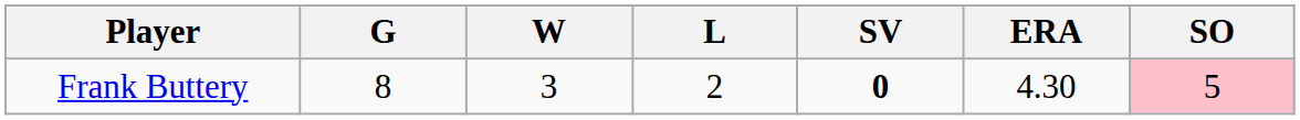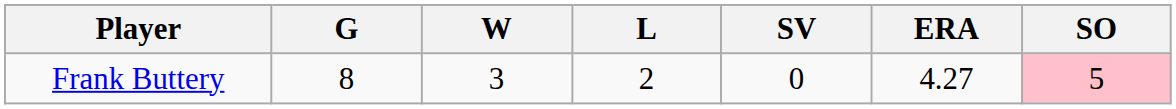 <table class="wikitable sortable">
 <tr>
 <th bgcolor="#DDDDFF" width="16%">Player</th>
 <th bgcolor="#DDDDFF" width="9%">G</th>
 <th bgcolor="#DDDDFF" width="9%">W</th>
 <th bgcolor="#DDDDFF" width="9%">L</th>
 <th bgcolor="#DDDDFF" width="9%">SV</th>
 <th bgcolor="#DDDDFF" width="9%">ERA</th>
 <th bgcolor="#DDDDFF" width="9%">SO</th>
 </tr>
 <tr align=center>
 <td><a href='#'>Frank Buttery</a></td>
 <td>8</td>
 <td>3</td>
 <td>2</td>
-<td><strong>0</strong></td>
-<td>4.30</td>
+<td>0</td>
+<td>4.27</td>
 <td style="background: pink;">5</td>
 </tr>
 </table>
